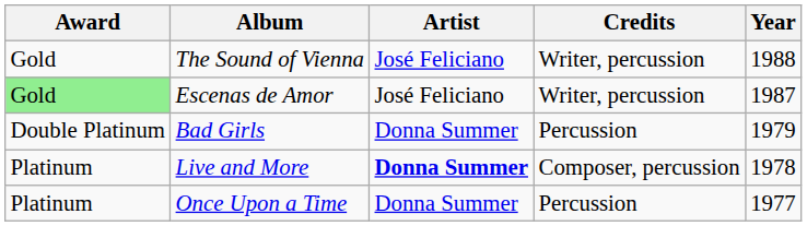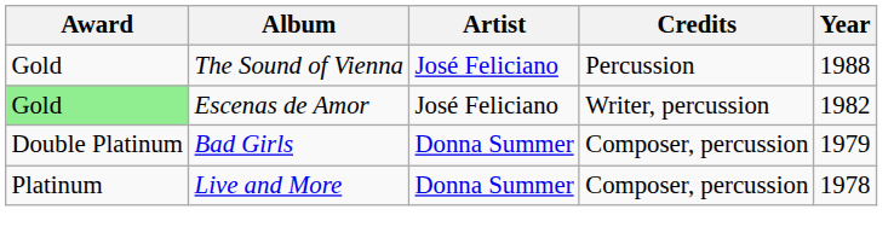 <table class="wikitable sortable">
 <tr>
 <th>Award</th>
 <th>Album</th>
 <th>Artist</th>
 <th>Credits</th>
 <th>Year</th>
 </tr>
 <tr>
 <td>Gold</td>
 <td><em>The Sound of Vienna</em></td>
 <td><a href='#'>José Feliciano</a></td>
-<td>Writer, percussion</td>
+<td>Percussion</td>
 <td>1988</td>
 </tr>
 <tr>
 <td style="background: lightgreen;">Gold</td>
 <td><em>Escenas de Amor</em></td>
 <td>José Feliciano</td>
 <td>Writer, percussion</td>
-<td>1987</td>
+<td>1982</td>
 </tr>
 <tr>
 <td>Double Platinum</td>
 <td><em><a href='#'>Bad Girls</a></em></td>
 <td><a href='#'>Donna Summer</a></td>
-<td>Percussion</td>
+<td>Composer, percussion</td>
 <td>1979</td>
 </tr>
 <tr>
 <td>Platinum</td>
 <td><em><a href='#'>Live and More</a></em></td>
-<td><strong><a href='#'>Donna Summer</a></strong></td>
+<td><a href='#'>Donna Summer</a></td>
 <td>Composer, percussion</td>
 <td>1978</td>
 </tr>
-<tr>
-<td>Platinum</td>
-<td><em><a href='#'>Once Upon a Time</a></em></td>
-<td><a href='#'>Donna Summer</a></td>
-<td>Percussion</td>
-<td>1977</td>
-</tr>
 </table>
